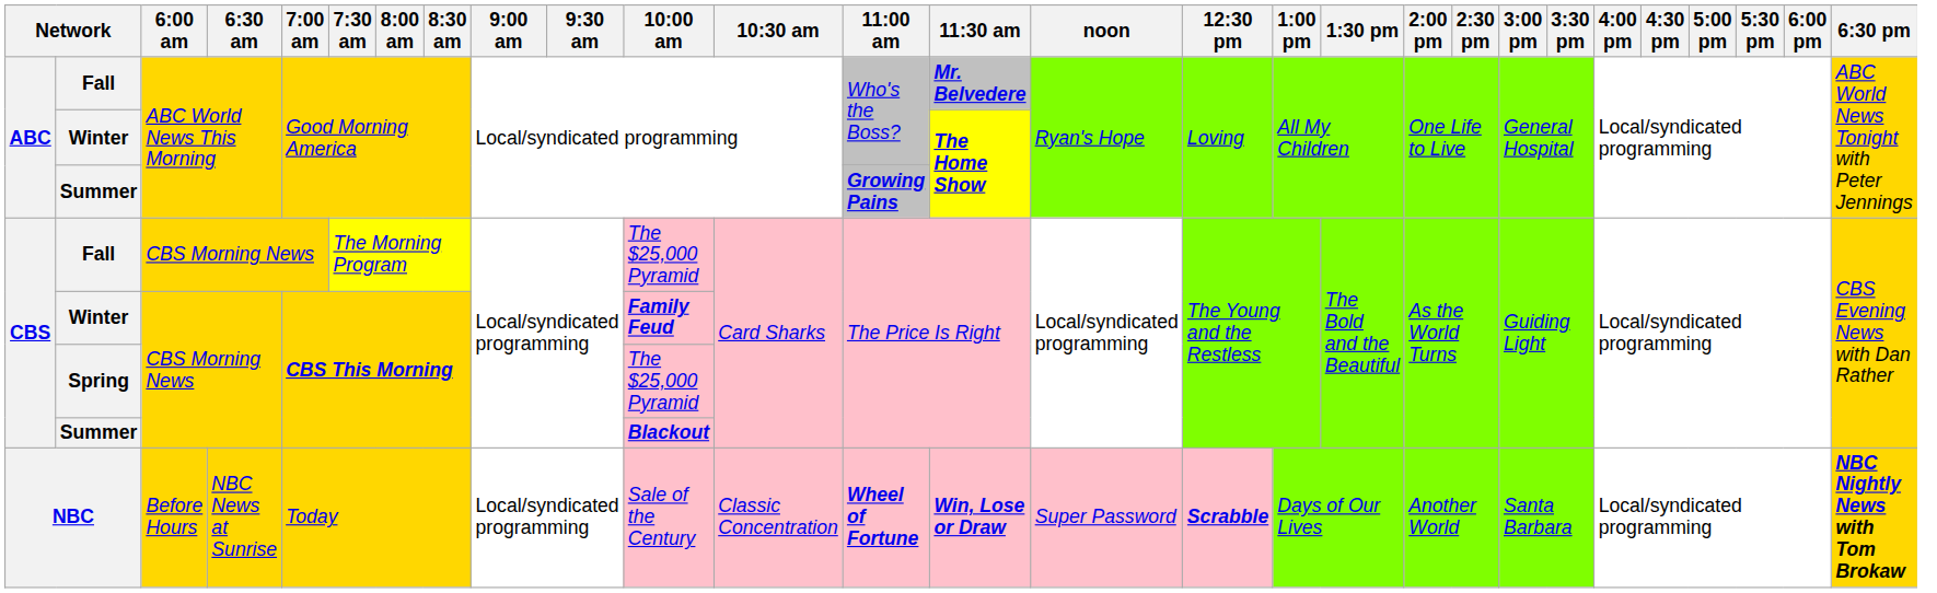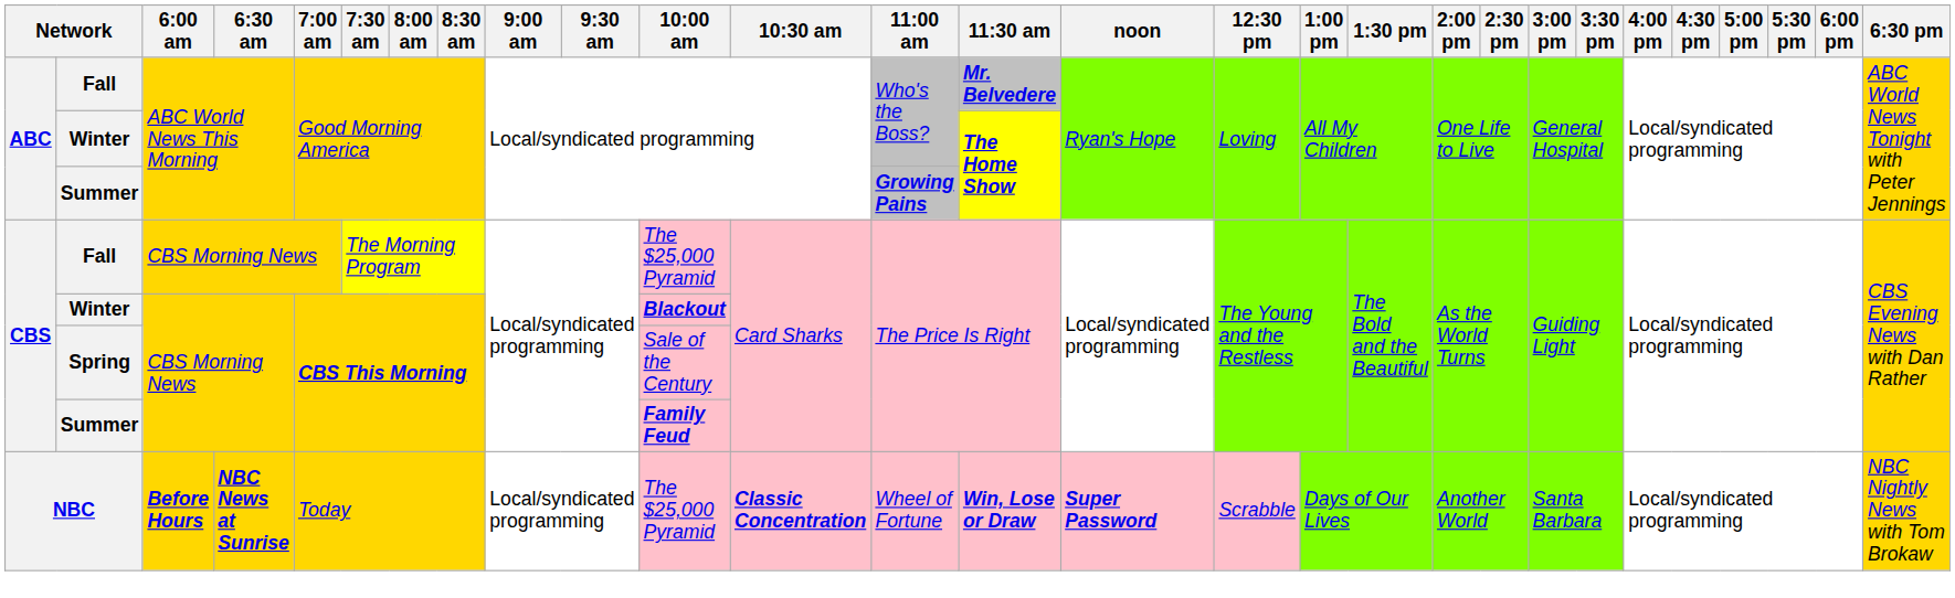 <table class=wikitable>
 <tr>
 <th bgcolor="#C0C0C0" colspan="2">Network</th>
 <th width="13%" bgcolor="#C0C0C0">6:00 am</th>
 <th width="14%" bgcolor="#C0C0C0">6:30 am</th>
 <th width="13%" bgcolor="#C0C0C0">7:00 am</th>
 <th width="14%" bgcolor="#C0C0C0">7:30 am</th>
 <th width="13%" bgcolor="#C0C0C0">8:00 am</th>
 <th width="14%" bgcolor="#C0C0C0">8:30 am</th>
 <th width="13%" bgcolor="#C0C0C0">9:00 am</th>
 <th width="14%" bgcolor="#C0C0C0">9:30 am</th>
 <th width="13%" bgcolor="#C0C0C0">10:00 am</th>
 <th width="14%" bgcolor="#C0C0C0">10:30 am</th>
 <th width="13%" bgcolor="#C0C0C0">11:00 am</th>
 <th width="14%" bgcolor="#C0C0C0">11:30 am</th>
 <th width="13%" bgcolor="#C0C0C0">noon</th>
 <th width="14%" bgcolor="#C0C0C0">12:30 pm</th>
 <th width="13%" bgcolor="#C0C0C0">1:00 pm</th>
 <th width="14%" bgcolor="#C0C0C0">1:30 pm</th>
 <th width="13%" bgcolor="#C0C0C0">2:00 pm</th>
 <th width="14%" bgcolor="#C0C0C0">2:30 pm</th>
 <th width="13%" bgcolor="#C0C0C0">3:00 pm</th>
 <th width="14%" bgcolor="#C0C0C0">3:30 pm</th>
 <th width="13%" bgcolor="#C0C0C0">4:00 pm</th>
 <th width="14%" bgcolor="#C0C0C0">4:30 pm</th>
 <th width="14%" bgcolor="#C0C0C0">5:00 pm</th>
 <th width="14%" bgcolor="#C0C0C0">5:30 pm</th>
 <th width="13%" bgcolor="#C0C0C0">6:00 pm</th>
 <th width="13%" bgcolor="#C0C0C0">6:30 pm</th>
 </tr>
 <tr>
 <th bgcolor="#C0C0C0" rowspan="3"><a href='#'>ABC</a></th>
 <th>Fall</th>
 <td bgcolor="gold" rowspan="3"colspan="2"><em><a href='#'>ABC World News This Morning</a></em></td>
 <td bgcolor="gold" rowspan="3"colspan="4"><em><a href='#'>Good Morning America</a></em></td>
 <td bgcolor="white" rowspan="3"colspan="4">Local/syndicated programming</td>
 <td bgcolor="C0C0C0" rowspan="2"><em><a href='#'>Who's the Boss?</a></em></td>
 <td bgcolor="C0C0C0" rowspan="1"><strong><em><a href='#'>Mr. Belvedere</a></em></strong></td>
 <td bgcolor="chartreuse" rowspan="3"><em><a href='#'>Ryan's Hope</a></em></td>
 <td bgcolor="chartreuse" rowspan="3"><em><a href='#'>Loving</a></em></td>
 <td bgcolor="chartreuse" rowspan="3"colspan="2"><em><a href='#'>All My Children</a></em></td>
 <td bgcolor="chartreuse" rowspan="3"colspan="2"><em><a href='#'>One Life to Live</a></em></td>
 <td bgcolor="chartreuse" rowspan="3"colspan="2"><em><a href='#'>General Hospital</a></em></td>
 <td bgcolor="white" rowspan="3"colspan="5">Local/syndicated programming</td>
 <td bgcolor="gold" rowspan="3"colspan="1"><em><a href='#'>ABC World News Tonight</a> with Peter Jennings</em></td>
 </tr>
 <tr>
 <th>Winter</th>
 <td bgcolor="yellow" rowspan="2"><strong><em><a href='#'>The Home Show</a></em></strong></td>
 </tr>
 <tr>
 <th>Summer</th>
 <td bgcolor="C0C0C0" rowspan="1"><strong><em><a href='#'>Growing Pains</a></em></strong></td>
 </tr>
 <tr>
 <th bgcolor="#C0C0C0" rowspan="4"><a href='#'>CBS</a></th>
 <th>Fall</th>
 <td bgcolor="gold"rowspan="1"colspan="3"><em><a href='#'>CBS Morning News</a></em></td>
 <td bgcolor="yellow"rowspan="1"colspan="3"><em><a href='#'>The Morning Program</a></em></td>
 <td bgcolor="white"rowspan="4"colspan="2">Local/syndicated programming</td>
 <td bgcolor="pink"rowspan="1"><em><a href='#'>The $25,000 Pyramid</a></em></td>
 <td bgcolor="pink"rowspan="4"><em><a href='#'>Card Sharks</a></em></td>
 <td bgcolor="pink"rowspan="4"colspan="2"><em><a href='#'>The Price Is Right</a></em></td>
 <td bgcolor="white"rowspan="4">Local/syndicated programming</td>
 <td bgcolor="chartreuse"rowspan="4"colspan="2"><em><a href='#'>The Young and the Restless</a></em></td>
 <td bgcolor="chartreuse"rowspan="4"><em><a href='#'>The Bold and the Beautiful</a></em></td>
 <td bgcolor="chartreuse"rowspan="4"colspan="2"><em><a href='#'>As the World Turns</a></em></td>
 <td bgcolor="chartreuse"rowspan="4"colspan="2"><em><a href='#'>Guiding Light</a></em></td>
 <td bgcolor="white"rowspan="4"colspan="5">Local/syndicated programming</td>
 <td bgcolor="gold"rowspan="4"><em><a href='#'>CBS Evening News</a> with Dan Rather</em></td>
 </tr>
 <tr>
 <th>Winter</th>
 <td bgcolor="gold"rowspan="3"colspan="2"><em><a href='#'>CBS Morning News</a></em></td>
 <td bgcolor="gold"rowspan="3"colspan="4"><strong><em><a href='#'>CBS This Morning</a></em></strong></td>
+<td bgcolor="pink"rowspan="1"><strong><em><a href='#'>Blackout</a></em></strong></td>
+</tr>
+<tr>
+<th>Spring</th>
+<td bgcolor="pink"><em><a href='#'>Sale of the Century</a></em></td>
+</tr>
+<tr>
+<th>Summer</th>
 <td bgcolor="pink"rowspan="1"><strong><em><a href='#'>Family Feud</a></em></strong></td>
 </tr>
 <tr>
-<th>Spring</th>
-<td bgcolor="pink"rowspan="1"><em><a href='#'>The $25,000 Pyramid</a></em></td>
-</tr>
-<tr>
-<th>Summer</th>
-<td bgcolor="pink"rowspan="1"><strong><em><a href='#'>Blackout</a></em></strong></td>
-</tr>
-<tr>
 <th bgcolor="#C0C0C0" colspan="2"><a href='#'>NBC</a></th>
-<td bgcolor="gold"><em><a href='#'>Before Hours</a></em></td>
-<td bgcolor="gold"><em><a href='#'>NBC News at Sunrise</a></em></td>
+<td bgcolor="gold"><strong><em><a href='#'>Before Hours</a></em></strong></td>
+<td bgcolor="gold"><strong><em><a href='#'>NBC News at Sunrise</a></em></strong></td>
 <td bgcolor="gold" colspan="4"><em><a href='#'>Today</a></em></td>
 <td bgcolor="white" colspan="2">Local/syndicated programming</td>
-<td bgcolor="pink"><em><a href='#'>Sale of the Century</a></em></td>
-<td bgcolor="pink"><em><a href='#'>Classic Concentration</a></em></td>
-<td bgcolor="pink"><strong><em><a href='#'>Wheel of Fortune</a></em></strong></td>
+<td bgcolor="pink"rowspan="1"><em><a href='#'>The $25,000 Pyramid</a></em></td>
+<td bgcolor="pink"><strong><em><a href='#'>Classic Concentration</a></em></strong></td>
+<td bgcolor="pink"><em><a href='#'>Wheel of Fortune</a></em></td>
 <td bgcolor="pink"><strong><em><a href='#'>Win, Lose or Draw</a></em></strong></td>
-<td bgcolor="pink"><em><a href='#'>Super Password</a></em></td>
-<td bgcolor="pink"><strong><em><a href='#'>Scrabble</a></em></strong></td>
+<td bgcolor="pink"><strong><em><a href='#'>Super Password</a></em></strong></td>
+<td bgcolor="pink"><em><a href='#'>Scrabble</a></em></td>
 <td bgcolor="chartreuse" colspan="2"><em><a href='#'>Days of Our Lives</a></em></td>
 <td bgcolor="chartreuse" colspan="2"><em><a href='#'>Another World</a></em></td>
 <td bgcolor="chartreuse" colspan="2"><em><a href='#'>Santa Barbara</a></em></td>
 <td bgcolor="white" colspan="5">Local/syndicated programming</td>
-<td bgcolor="gold"><strong><em><a href='#'>NBC Nightly News</a> with Tom Brokaw</em></strong></td>
+<td bgcolor="gold"><em><a href='#'>NBC Nightly News</a> with Tom Brokaw</em></td>
 </tr>
 </table>
